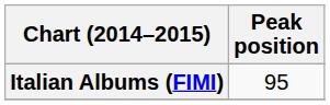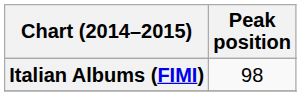 <table class="wikitable sortable plainrowheaders" style="text-align:center;">
 <tr>
 <th scope="col">Chart (2014–2015)</th>
 <th scope="col">Peak<br>position</th>
 </tr>
 <tr>
 </tr>
 <tr>
 </tr>
 <tr>
 </tr>
 <tr>
 </tr>
 <tr>
 </tr>
 <tr>
 </tr>
 <tr>
 </tr>
 <tr>
 </tr>
 <tr>
 </tr>
 <tr>
 </tr>
 <tr>
 <th scope="row">Italian Albums (<a href='#'>FIMI</a>)</th>
-<td>95</td>
+<td>98</td>
 </tr>
 <tr>
 </tr>
 <tr>
 </tr>
 <tr>
 </tr>
 <tr>
 </tr>
 <tr>
 </tr>
 <tr>
 </tr>
 </table>
